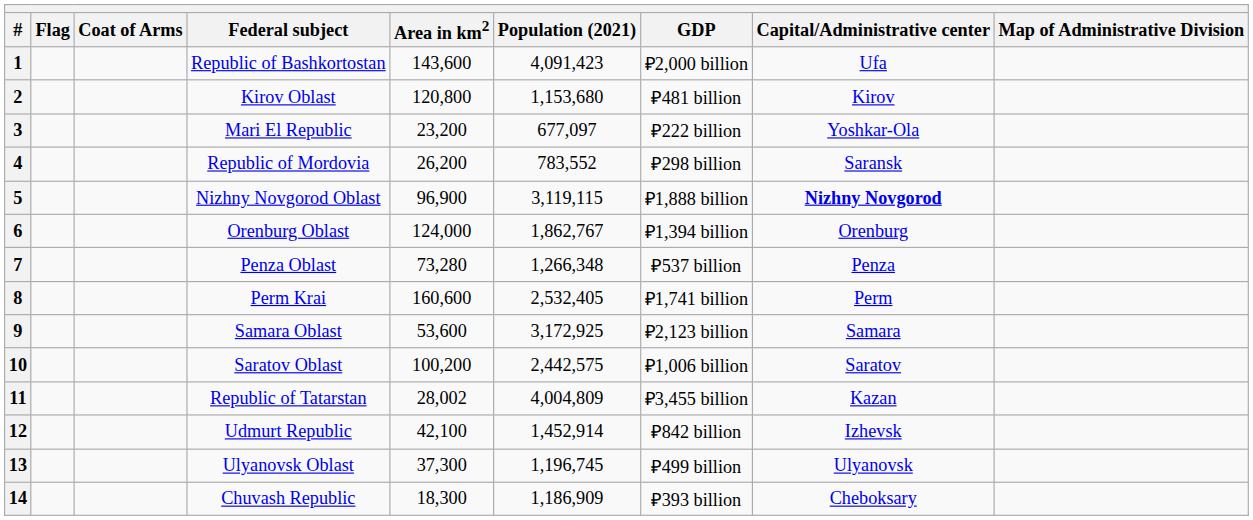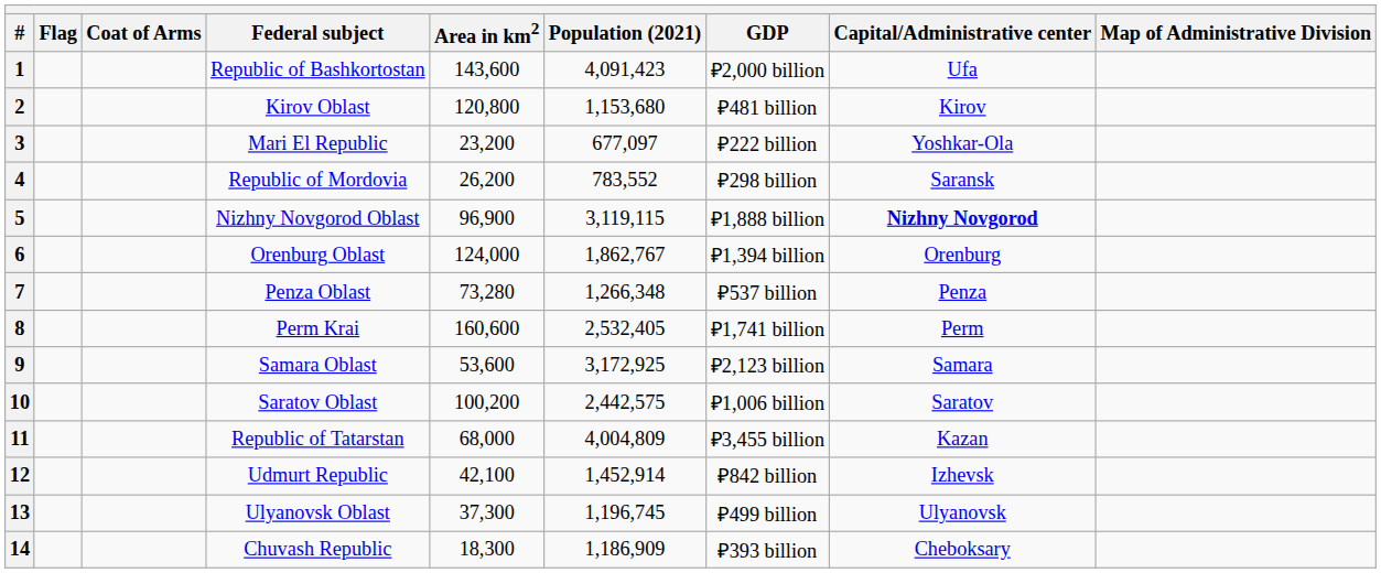 <table class="wikitable sortable" style="text-align: center;">
 <tr>
 <th colspan="9"></th>
 </tr>
 <tr>
 <th>#</th>
 <th>Flag</th>
 <th>Coat of Arms</th>
 <th>Federal subject</th>
 <th>Area in km<sup>2</sup></th>
 <th>Population (2021)</th>
 <th>GDP</th>
 <th>Capital/Administrative center</th>
 <th>Map of Administrative Division</th>
 </tr>
 <tr>
 <th>1</th>
 <td></td>
 <td></td>
 <td><a href='#'>Republic of Bashkortostan</a></td>
 <td>143,600</td>
 <td>4,091,423</td>
 <td>₽2,000 billion</td>
 <td><a href='#'>Ufa</a></td>
 <td></td>
 </tr>
 <tr>
 <th>2</th>
 <td></td>
 <td></td>
 <td><a href='#'>Kirov Oblast</a></td>
 <td>120,800</td>
 <td>1,153,680</td>
 <td>₽481 billion</td>
 <td><a href='#'>Kirov</a></td>
 <td></td>
 </tr>
 <tr>
 <th>3</th>
 <td></td>
 <td></td>
 <td><a href='#'>Mari El Republic</a></td>
 <td>23,200</td>
 <td>677,097</td>
 <td>₽222 billion</td>
 <td><a href='#'>Yoshkar-Ola</a></td>
 <td></td>
 </tr>
 <tr>
 <th>4</th>
 <td></td>
 <td></td>
 <td><a href='#'>Republic of Mordovia</a></td>
 <td>26,200</td>
 <td>783,552</td>
 <td>₽298 billion</td>
 <td><a href='#'>Saransk</a></td>
 <td></td>
 </tr>
 <tr>
 <th>5</th>
 <td></td>
 <td></td>
 <td><a href='#'>Nizhny Novgorod Oblast</a></td>
 <td>96,900</td>
 <td>3,119,115</td>
 <td>₽1,888 billion</td>
 <td><strong><a href='#'>Nizhny Novgorod</a></strong></td>
 <td></td>
 </tr>
 <tr>
 <th>6</th>
 <td></td>
 <td></td>
 <td><a href='#'>Orenburg Oblast</a></td>
 <td>124,000</td>
 <td>1,862,767</td>
 <td>₽1,394 billion</td>
 <td><a href='#'>Orenburg</a></td>
 <td></td>
 </tr>
 <tr>
 <th>7</th>
 <td></td>
 <td></td>
 <td><a href='#'>Penza Oblast</a></td>
 <td>73,280</td>
 <td>1,266,348</td>
 <td>₽537 billion</td>
 <td><a href='#'>Penza</a></td>
 <td></td>
 </tr>
 <tr>
 <th>8</th>
 <td></td>
 <td></td>
 <td><a href='#'>Perm Krai</a></td>
 <td>160,600</td>
 <td>2,532,405</td>
 <td>₽1,741 billion</td>
 <td><a href='#'>Perm</a></td>
 <td></td>
 </tr>
 <tr>
 <th>9</th>
 <td></td>
 <td></td>
 <td><a href='#'>Samara Oblast</a></td>
 <td>53,600</td>
 <td>3,172,925</td>
 <td>₽2,123 billion</td>
 <td><a href='#'>Samara</a></td>
 <td></td>
 </tr>
 <tr>
 <th>10</th>
 <td></td>
 <td></td>
 <td><a href='#'>Saratov Oblast</a></td>
 <td>100,200</td>
 <td>2,442,575</td>
 <td>₽1,006 billion</td>
 <td><a href='#'>Saratov</a></td>
 <td></td>
 </tr>
 <tr>
 <th>11</th>
 <td></td>
 <td></td>
 <td><a href='#'>Republic of Tatarstan</a></td>
-<td>28,002</td>
+<td>68,000</td>
 <td>4,004,809</td>
 <td>₽3,455 billion</td>
 <td><a href='#'>Kazan</a></td>
 <td></td>
 </tr>
 <tr>
 <th>12</th>
 <td></td>
 <td></td>
 <td><a href='#'>Udmurt Republic</a></td>
 <td>42,100</td>
 <td>1,452,914</td>
 <td>₽842 billion</td>
 <td><a href='#'>Izhevsk</a></td>
 <td></td>
 </tr>
 <tr>
 <th>13</th>
 <td></td>
 <td></td>
 <td><a href='#'>Ulyanovsk Oblast</a></td>
 <td>37,300</td>
 <td>1,196,745</td>
 <td>₽499 billion</td>
 <td><a href='#'>Ulyanovsk</a></td>
 <td></td>
 </tr>
 <tr>
 <th>14</th>
 <td></td>
 <td></td>
 <td><a href='#'>Chuvash Republic</a></td>
 <td>18,300</td>
 <td>1,186,909</td>
 <td>₽393 billion</td>
 <td><a href='#'>Cheboksary</a></td>
 <td></td>
 </tr>
 </table>
